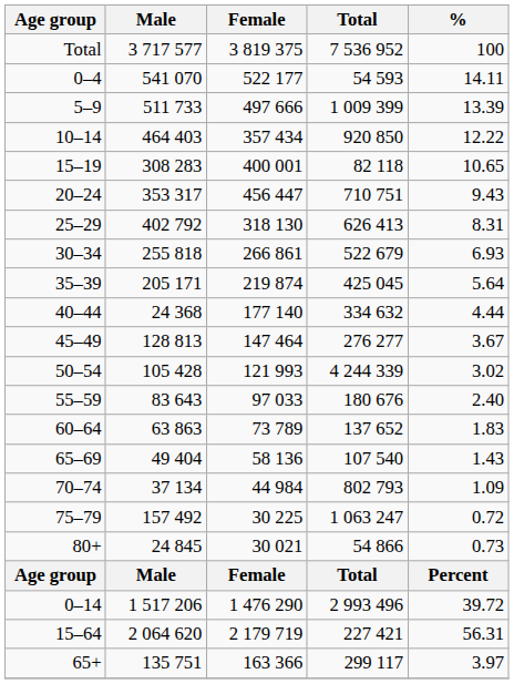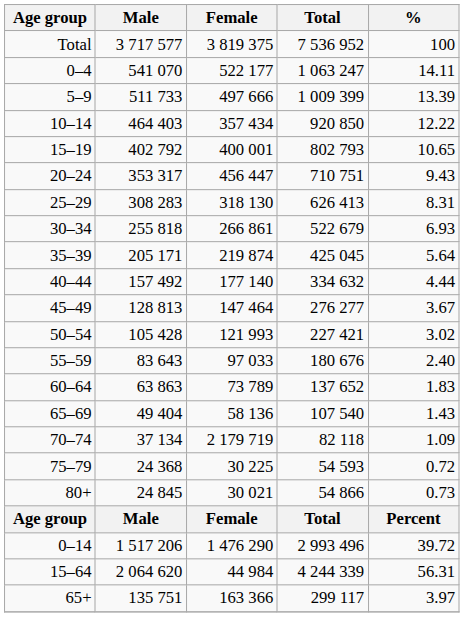 <table class="wikitable">
 <tr>
 <th width="80pt">Age group</th>
 <th width="80pt">Male</th>
 <th width="80pt">Female</th>
 <th width="80pt">Total</th>
 <th width="80pt">%</th>
 </tr>
 <tr>
 <td align="right">Total</td>
 <td align="right">3 717 577</td>
 <td align="right">3 819 375</td>
 <td align="right">7 536 952</td>
 <td align="right">100</td>
 </tr>
 <tr>
 <td align="right">0–4</td>
 <td align="right">541 070</td>
 <td align="right">522 177</td>
-<td align="right">54 593</td>
+<td align="right">1 063 247</td>
 <td align="right">14.11</td>
 </tr>
 <tr>
 <td align="right">5–9</td>
 <td align="right">511 733</td>
 <td align="right">497 666</td>
 <td align="right">1 009 399</td>
 <td align="right">13.39</td>
 </tr>
 <tr>
 <td align="right">10–14</td>
 <td align="right">464 403</td>
 <td align="right">357 434</td>
 <td align="right">920 850</td>
 <td align="right">12.22</td>
 </tr>
 <tr>
 <td align="right">15–19</td>
-<td align="right">308 283</td>
+<td align="right">402 792</td>
 <td align="right">400 001</td>
-<td align="right">82 118</td>
+<td align="right">802 793</td>
 <td align="right">10.65</td>
 </tr>
 <tr>
 <td align="right">20–24</td>
 <td align="right">353 317</td>
 <td align="right">456 447</td>
 <td align="right">710 751</td>
 <td align="right">9.43</td>
 </tr>
 <tr>
 <td align="right">25–29</td>
-<td align="right">402 792</td>
+<td align="right">308 283</td>
 <td align="right">318 130</td>
 <td align="right">626 413</td>
 <td align="right">8.31</td>
 </tr>
 <tr>
 <td align="right">30–34</td>
 <td align="right">255 818</td>
 <td align="right">266 861</td>
 <td align="right">522 679</td>
 <td align="right">6.93</td>
 </tr>
 <tr>
 <td align="right">35–39</td>
 <td align="right">205 171</td>
 <td align="right">219 874</td>
 <td align="right">425 045</td>
 <td align="right">5.64</td>
 </tr>
 <tr>
 <td align="right">40–44</td>
-<td align="right">24 368</td>
+<td align="right">157 492</td>
 <td align="right">177 140</td>
 <td align="right">334 632</td>
 <td align="right">4.44</td>
 </tr>
 <tr>
 <td align="right">45–49</td>
 <td align="right">128 813</td>
 <td align="right">147 464</td>
 <td align="right">276 277</td>
 <td align="right">3.67</td>
 </tr>
 <tr>
 <td align="right">50–54</td>
 <td align="right">105 428</td>
 <td align="right">121 993</td>
-<td align="right">4 244 339</td>
+<td align="right">227 421</td>
 <td align="right">3.02</td>
 </tr>
 <tr>
 <td align="right">55–59</td>
 <td align="right">83 643</td>
 <td align="right">97 033</td>
 <td align="right">180 676</td>
 <td align="right">2.40</td>
 </tr>
 <tr>
 <td align="right">60–64</td>
 <td align="right">63 863</td>
 <td align="right">73 789</td>
 <td align="right">137 652</td>
 <td align="right">1.83</td>
 </tr>
 <tr>
 <td align="right">65–69</td>
 <td align="right">49 404</td>
 <td align="right">58 136</td>
 <td align="right">107 540</td>
 <td align="right">1.43</td>
 </tr>
 <tr>
 <td align="right">70–74</td>
 <td align="right">37 134</td>
-<td align="right">44 984</td>
-<td align="right">802 793</td>
+<td align="right">2 179 719</td>
+<td align="right">82 118</td>
 <td align="right">1.09</td>
 </tr>
 <tr>
 <td align="right">75–79</td>
-<td align="right">157 492</td>
+<td align="right">24 368</td>
 <td align="right">30 225</td>
-<td align="right">1 063 247</td>
+<td align="right">54 593</td>
 <td align="right">0.72</td>
 </tr>
 <tr>
 <td align="right">80+</td>
 <td align="right">24 845</td>
 <td align="right">30 021</td>
 <td align="right">54 866</td>
 <td align="right">0.73</td>
 </tr>
 <tr>
 <th width="50">Age group</th>
 <th width="80pt">Male</th>
 <th width="80">Female</th>
 <th width="80">Total</th>
 <th width="50">Percent</th>
 </tr>
 <tr>
 <td align="right">0–14</td>
 <td align="right">1 517 206</td>
 <td align="right">1 476 290</td>
 <td align="right">2 993 496</td>
 <td align="right">39.72</td>
 </tr>
 <tr>
 <td align="right">15–64</td>
 <td align="right">2 064 620</td>
-<td align="right">2 179 719</td>
-<td align="right">227 421</td>
+<td align="right">44 984</td>
+<td align="right">4 244 339</td>
 <td align="right">56.31</td>
 </tr>
 <tr>
 <td align="right">65+</td>
 <td align="right">135 751</td>
 <td align="right">163 366</td>
 <td align="right">299 117</td>
 <td align="right">3.97</td>
 </tr>
 <tr>
 </tr>
 </table>
